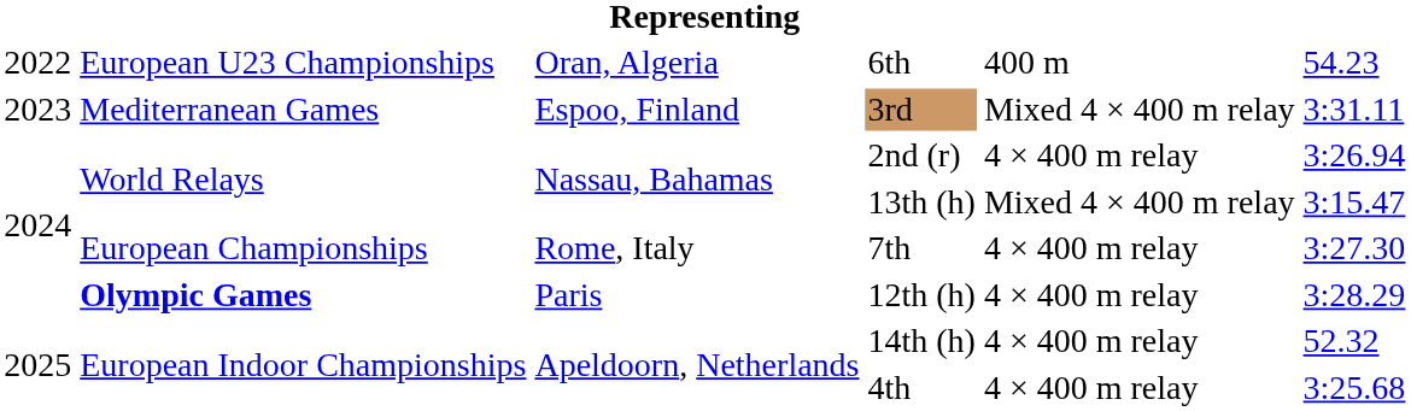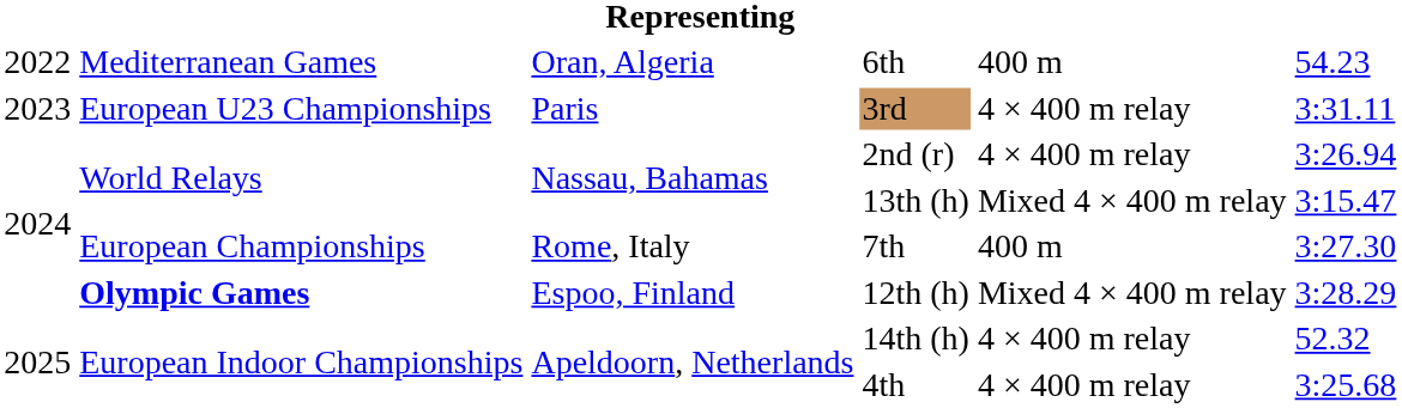 <table>
 <tr>
 <th colspan="6">Representing </th>
 </tr>
 <tr>
 <td>2022</td>
-<td><a href='#'>European U23 Championships</a></td>
+<td><a href='#'>Mediterranean Games</a></td>
 <td><a href='#'>Oran, Algeria</a></td>
 <td>6th</td>
 <td>400 m</td>
 <td><a href='#'>54.23</a></td>
 </tr>
 <tr>
 <td>2023</td>
-<td><a href='#'>Mediterranean Games</a></td>
-<td><a href='#'>Espoo, Finland</a></td>
+<td><a href='#'>European U23 Championships</a></td>
+<td><a href='#'>Paris</a></td>
 <td bgcolor="cc9966">3rd</td>
-<td>Mixed 4 × 400 m relay</td>
+<td>4 × 400 m relay</td>
 <td><a href='#'>3:31.11</a></td>
 </tr>
 <tr>
 <td rowspan=4>2024</td>
 <td rowspan=2><a href='#'>World Relays</a></td>
 <td rowspan=2><a href='#'>Nassau, Bahamas</a></td>
 <td>2nd (r)</td>
 <td>4 × 400 m relay</td>
 <td><a href='#'>3:26.94</a></td>
 </tr>
 <tr>
 <td>13th (h)</td>
 <td>Mixed 4 × 400 m relay</td>
 <td><a href='#'>3:15.47</a></td>
 </tr>
 <tr>
 <td><a href='#'>European Championships</a></td>
 <td><a href='#'>Rome</a>, Italy</td>
 <td>7th</td>
-<td>4 × 400 m relay</td>
+<td>400 m</td>
 <td><a href='#'>3:27.30</a></td>
 </tr>
 <tr>
 <td><strong><a href='#'>Olympic Games</a></strong></td>
-<td><a href='#'>Paris</a></td>
+<td><a href='#'>Espoo, Finland</a></td>
 <td>12th (h)</td>
-<td>4 × 400 m relay</td>
+<td>Mixed 4 × 400 m relay</td>
 <td><a href='#'>3:28.29</a></td>
 </tr>
 <tr>
 <td rowspan=2>2025</td>
 <td rowspan=2><a href='#'>European Indoor Championships</a></td>
 <td rowspan=2><a href='#'>Apeldoorn</a>, <a href='#'>Netherlands</a></td>
 <td>14th (h)</td>
 <td>4 × 400 m relay</td>
 <td><a href='#'>52.32</a></td>
 </tr>
 <tr>
 <td>4th</td>
 <td>4 × 400 m relay </td>
 <td><a href='#'>3:25.68</a></td>
 </tr>
 </table>
